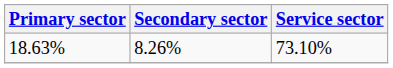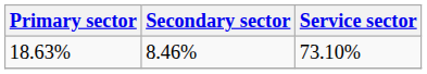 <table class="wikitable">
 <tr>
 <th><a href='#'>Primary sector</a></th>
 <th><a href='#'>Secondary sector</a></th>
 <th><a href='#'>Service sector</a></th>
 </tr>
 <tr>
 <td>18.63%</td>
-<td>8.26%</td>
+<td>8.46%</td>
 <td>73.10%</td>
 </tr>
 <tr>
 </tr>
 </table>
